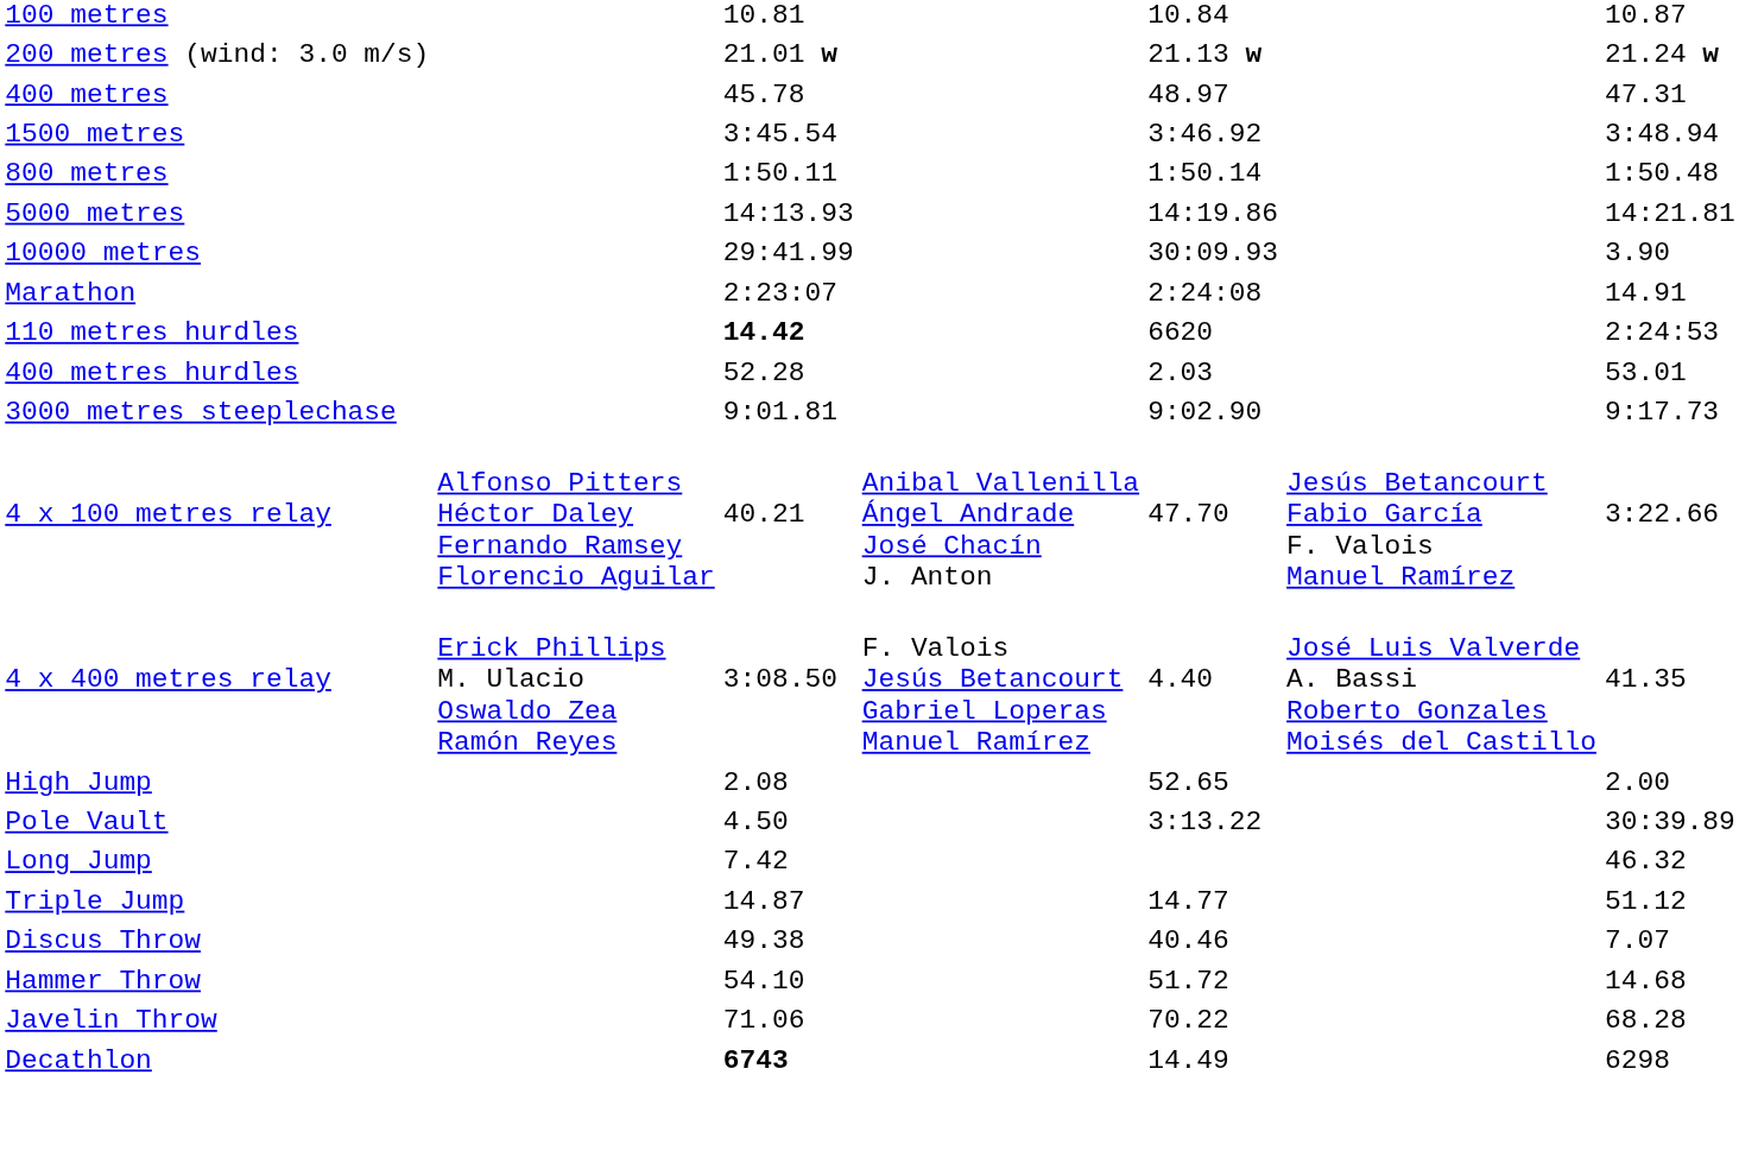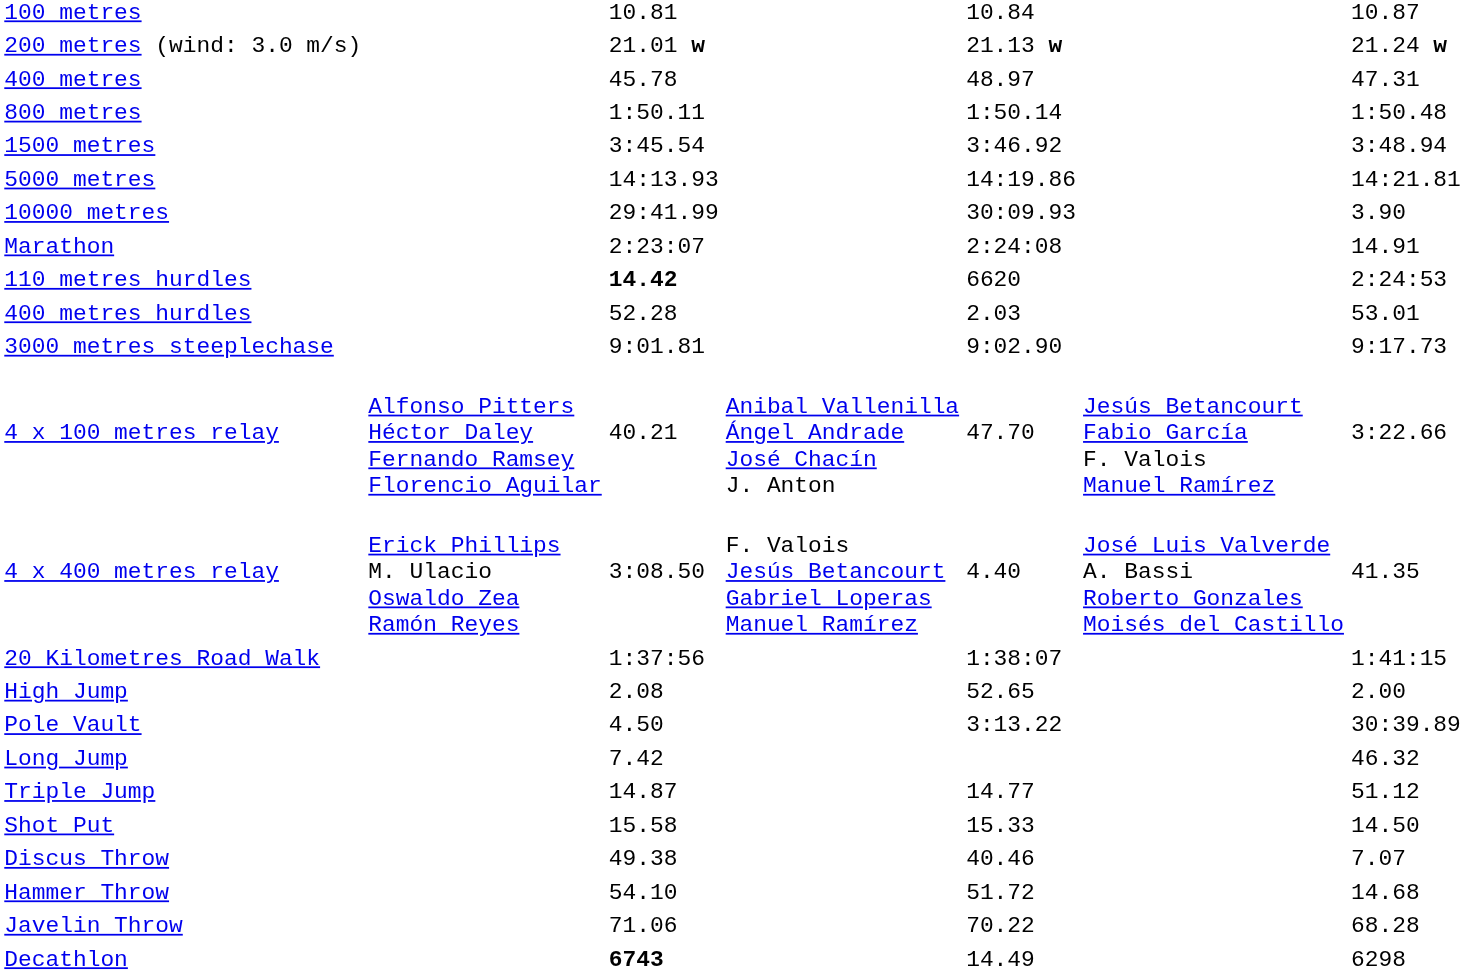 <table>
 <tr>
 <td><a href='#'>100 metres</a></td>
 <td></td>
 <td>10.81</td>
 <td></td>
 <td>10.84</td>
 <td></td>
 <td>10.87</td>
 </tr>
 <tr>
 <td><a href='#'>200 metres</a> (wind: 3.0 m/s)</td>
 <td></td>
 <td>21.01 <strong>w</strong></td>
 <td></td>
 <td>21.13 <strong>w</strong></td>
 <td></td>
 <td>21.24 <strong>w</strong></td>
 </tr>
 <tr>
 <td><a href='#'>400 metres</a></td>
 <td></td>
 <td>45.78</td>
 <td></td>
 <td>48.97</td>
 <td></td>
 <td>47.31</td>
 </tr>
 <tr>
+<td><a href='#'>800 metres</a></td>
+<td></td>
+<td>1:50.11</td>
+<td></td>
+<td>1:50.14</td>
+<td></td>
+<td>1:50.48</td>
+</tr>
+<tr>
 <td><a href='#'>1500 metres</a></td>
 <td></td>
 <td>3:45.54</td>
 <td></td>
 <td>3:46.92</td>
 <td></td>
 <td>3:48.94</td>
-</tr>
-<tr>
-<td><a href='#'>800 metres</a></td>
-<td></td>
-<td>1:50.11</td>
-<td></td>
-<td>1:50.14</td>
-<td></td>
-<td>1:50.48</td>
 </tr>
 <tr>
 <td><a href='#'>5000 metres</a></td>
 <td></td>
 <td>14:13.93</td>
 <td></td>
 <td>14:19.86</td>
 <td></td>
 <td>14:21.81</td>
 </tr>
 <tr>
 <td><a href='#'>10000 metres</a></td>
 <td></td>
 <td>29:41.99</td>
 <td></td>
 <td>30:09.93</td>
 <td></td>
 <td>3.90</td>
 </tr>
 <tr>
 <td><a href='#'>Marathon</a></td>
 <td></td>
 <td>2:23:07</td>
 <td></td>
 <td>2:24:08</td>
 <td></td>
 <td>14.91</td>
 </tr>
 <tr>
 <td><a href='#'>110 metres hurdles</a></td>
 <td></td>
 <td><strong>14.42</strong></td>
 <td></td>
 <td>6620</td>
 <td></td>
 <td>2:24:53</td>
 </tr>
 <tr>
 <td><a href='#'>400 metres hurdles</a></td>
 <td></td>
 <td>52.28</td>
 <td></td>
 <td>2.03</td>
 <td></td>
 <td>53.01</td>
 </tr>
 <tr>
 <td><a href='#'>3000 metres steeplechase</a></td>
 <td></td>
 <td>9:01.81</td>
 <td></td>
 <td>9:02.90</td>
 <td></td>
 <td>9:17.73</td>
 </tr>
 <tr>
 <td><a href='#'>4 x 100 metres relay</a></td>
 <td><br><a href='#'>Alfonso Pitters</a><br><a href='#'>Héctor Daley</a><br><a href='#'>Fernando Ramsey</a><br><a href='#'>Florencio Aguilar</a></td>
 <td>40.21</td>
 <td><br><a href='#'>Anibal Vallenilla</a><br><a href='#'>Ángel Andrade</a><br><a href='#'>José Chacín</a><br>J. Anton</td>
 <td>47.70</td>
 <td><br><a href='#'>Jesús Betancourt</a><br><a href='#'>Fabio García</a><br>F. Valois<br><a href='#'>Manuel Ramírez</a></td>
 <td>3:22.66</td>
 </tr>
 <tr>
 <td><a href='#'>4 x 400 metres relay</a></td>
 <td><br><a href='#'>Erick Phillips</a><br>M. Ulacio<br><a href='#'>Oswaldo Zea</a><br><a href='#'>Ramón Reyes</a></td>
 <td>3:08.50</td>
 <td><br>F. Valois<br><a href='#'>Jesús Betancourt</a><br><a href='#'>Gabriel Loperas</a><br><a href='#'>Manuel Ramírez</a></td>
 <td>4.40</td>
 <td><br><a href='#'>José Luis Valverde</a><br>A. Bassi<br><a href='#'>Roberto Gonzales</a><br><a href='#'>Moisés del Castillo</a></td>
 <td>41.35</td>
 </tr>
 <tr>
+<td><a href='#'>20 Kilometres Road Walk</a></td>
+<td></td>
+<td>1:37:56</td>
+<td></td>
+<td>1:38:07</td>
+<td></td>
+<td>1:41:15</td>
+</tr>
+<tr>
 <td><a href='#'>High Jump</a></td>
 <td></td>
 <td>2.08</td>
 <td></td>
 <td>52.65</td>
 <td></td>
 <td>2.00</td>
 </tr>
 <tr>
 <td><a href='#'>Pole Vault</a></td>
 <td></td>
 <td>4.50</td>
 <td></td>
 <td>3:13.22</td>
 <td></td>
 <td>30:39.89</td>
 </tr>
 <tr>
 <td><a href='#'>Long Jump</a></td>
 <td></td>
 <td>7.42</td>
 <td></td>
 <td></td>
 <td></td>
 <td>46.32</td>
 </tr>
 <tr>
 <td><a href='#'>Triple Jump</a></td>
 <td></td>
 <td>14.87</td>
 <td></td>
 <td>14.77</td>
 <td></td>
 <td>51.12</td>
+</tr>
+<tr>
+<td><a href='#'>Shot Put</a></td>
+<td></td>
+<td>15.58</td>
+<td></td>
+<td>15.33</td>
+<td></td>
+<td>14.50</td>
 </tr>
 <tr>
 <td><a href='#'>Discus Throw</a></td>
 <td></td>
 <td>49.38</td>
 <td></td>
 <td>40.46</td>
 <td></td>
 <td>7.07</td>
 </tr>
 <tr>
 <td><a href='#'>Hammer Throw</a></td>
 <td></td>
 <td>54.10</td>
 <td></td>
 <td>51.72</td>
 <td></td>
 <td>14.68</td>
 </tr>
 <tr>
 <td><a href='#'>Javelin Throw</a></td>
 <td></td>
 <td>71.06</td>
 <td></td>
 <td>70.22</td>
 <td></td>
 <td>68.28</td>
 </tr>
 <tr>
 <td><a href='#'>Decathlon</a></td>
 <td></td>
 <td><strong>6743</strong></td>
 <td></td>
 <td>14.49</td>
 <td></td>
 <td>6298</td>
 </tr>
 </table>
